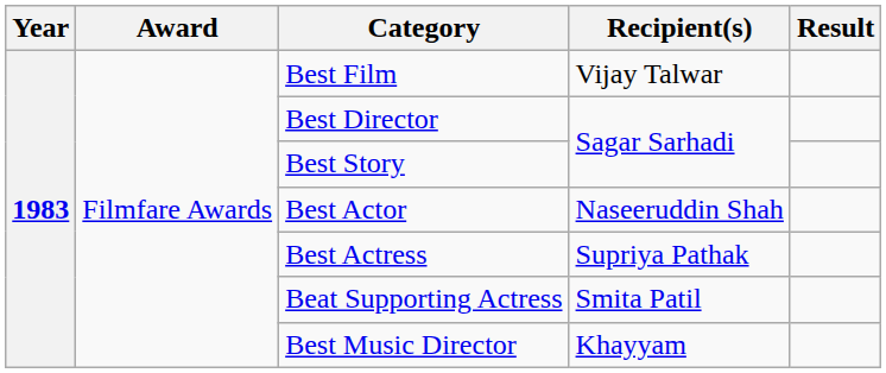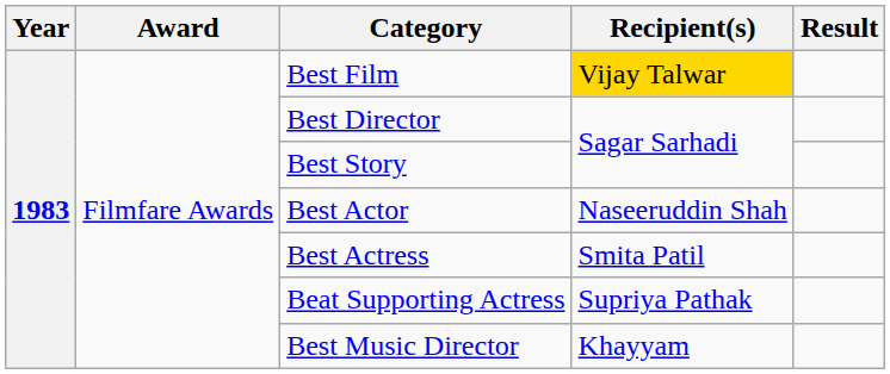 <table class="wikitable plainrowheaders sortable">
 <tr>
 <th scope="col">Year</th>
 <th scope="col">Award</th>
 <th scope="col">Category</th>
 <th scope="col">Recipient(s)</th>
 <th scope="col">Result</th>
 </tr>
 <tr>
 <th rowspan="7"><a href='#'>1983</a></th>
 <td rowspan="7"><a href='#'>Filmfare Awards</a></td>
 <td><a href='#'>Best Film</a></td>
-<td>Vijay Talwar</td>
+<td style="background: gold;">Vijay Talwar</td>
 <td></td>
 </tr>
 <tr>
 <td><a href='#'>Best Director</a></td>
 <td rowspan="2"><a href='#'>Sagar Sarhadi</a></td>
 <td></td>
 </tr>
 <tr>
 <td><a href='#'>Best Story</a></td>
 <td></td>
 </tr>
 <tr>
 <td><a href='#'>Best Actor</a></td>
 <td><a href='#'>Naseeruddin Shah</a></td>
 <td></td>
 </tr>
 <tr>
 <td><a href='#'>Best Actress</a></td>
-<td><a href='#'>Supriya Pathak</a></td>
+<td><a href='#'>Smita Patil</a></td>
 <td></td>
 </tr>
 <tr>
 <td><a href='#'>Beat Supporting Actress</a></td>
-<td><a href='#'>Smita Patil</a></td>
+<td><a href='#'>Supriya Pathak</a></td>
 <td></td>
 </tr>
 <tr>
 <td><a href='#'>Best Music Director</a></td>
 <td><a href='#'>Khayyam</a></td>
 <td></td>
 </tr>
 </table>
